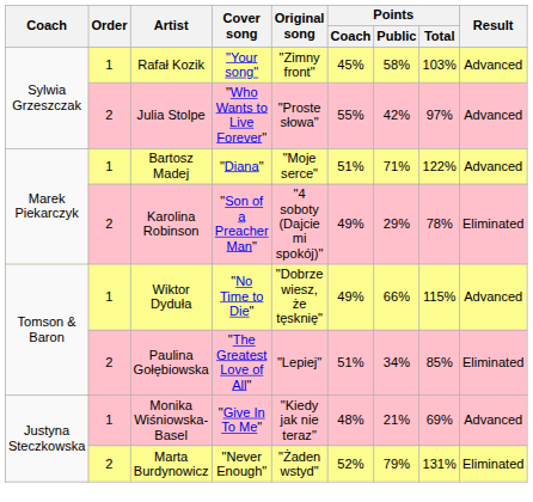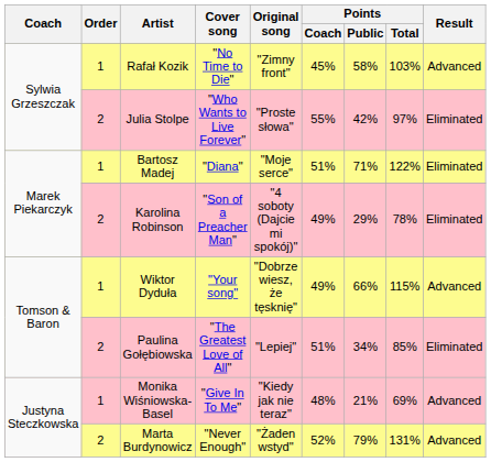 <table class="wikitable" style="text-align: center; width:100%;">
 <tr>
 <th rowspan="2" width="15%">Coach</th>
 <th rowspan="2" width="4%">Order</th>
 <th rowspan="2" width="15%">Artist</th>
 <th rowspan="2" width="15%">Cover song</th>
 <th rowspan="2" width="15%">Original song</th>
 <th colspan="3" width="21%">Points</th>
 <th rowspan="2" width="15%">Result</th>
 </tr>
 <tr>
 <th width="5%">Coach</th>
 <th width="5%">Public</th>
 <th width="5%">Total</th>
 </tr>
 <tr style="background:#fdfc8f;">
 <td rowspan="2" style="background:#f9f9f9;">Sylwia Grzeszczak</td>
 <td>1</td>
 <td>Rafał Kozik</td>
-<td><a href='#'>"Your song"</a></td>
+<td>"<a href='#'>No Time to Die</a>"</td>
 <td>"Zimny front"</td>
 <td>45%</td>
 <td>58%</td>
 <td>103%</td>
 <td>Advanced</td>
 </tr>
 <tr style="background:pink;">
 <td>2</td>
 <td>Julia Stolpe</td>
 <td>"<a href='#'>Who Wants to Live Forever</a>"</td>
 <td>"Proste słowa"</td>
 <td>55%</td>
 <td>42%</td>
 <td>97%</td>
-<td>Advanced</td>
+<td>Eliminated</td>
 </tr>
 <tr style="background:#fdfc8f;">
 <td rowspan="2" style="background:#f9f9f9;">Marek Piekarczyk</td>
 <td>1</td>
 <td>Bartosz Madej</td>
 <td>"<a href='#'>Diana</a>"</td>
 <td>"Moje serce"</td>
 <td>51%</td>
 <td>71%</td>
 <td>122%</td>
-<td>Advanced</td>
+<td>Eliminated</td>
 </tr>
 <tr style="background:pink;">
 <td>2</td>
 <td>Karolina Robinson</td>
 <td>"<a href='#'>Son of a Preacher Man</a>"</td>
 <td>"4 soboty (Dajcie mi spokój)"</td>
 <td>49%</td>
 <td>29%</td>
 <td>78%</td>
 <td>Eliminated</td>
 </tr>
 <tr style="background:#fdfc8f;">
 <td rowspan="2" style="background:#f9f9f9;">Tomson & Baron</td>
 <td>1</td>
 <td>Wiktor Dyduła</td>
-<td>"<a href='#'>No Time to Die</a>"</td>
+<td><a href='#'>"Your song"</a></td>
 <td>"Dobrze wiesz, że tęsknię"</td>
 <td>49%</td>
 <td>66%</td>
 <td>115%</td>
 <td>Advanced</td>
 </tr>
 <tr style="background:pink;">
 <td>2</td>
 <td>Paulina Gołębiowska</td>
 <td>"<a href='#'>The Greatest Love of All</a>"</td>
 <td>"Lepiej"</td>
 <td>51%</td>
 <td>34%</td>
 <td>85%</td>
 <td>Eliminated</td>
 </tr>
 <tr style="background:pink;">
 <td rowspan="2" style="background:#f9f9f9;">Justyna Steczkowska</td>
 <td>1</td>
 <td>Monika Wiśniowska-Basel</td>
 <td>"<a href='#'>Give In To Me</a>"</td>
 <td>"Kiedy jak nie teraz"</td>
 <td>48%</td>
 <td>21%</td>
 <td>69%</td>
 <td>Advanced</td>
 </tr>
 <tr style="background:#fdfc8f;">
 <td>2</td>
 <td>Marta Burdynowicz</td>
 <td>"Never Enough"</td>
 <td>"Żaden wstyd"</td>
 <td>52%</td>
 <td>79%</td>
 <td>131%</td>
-<td>Eliminated</td>
+<td>Advanced</td>
 </tr>
 </table>
